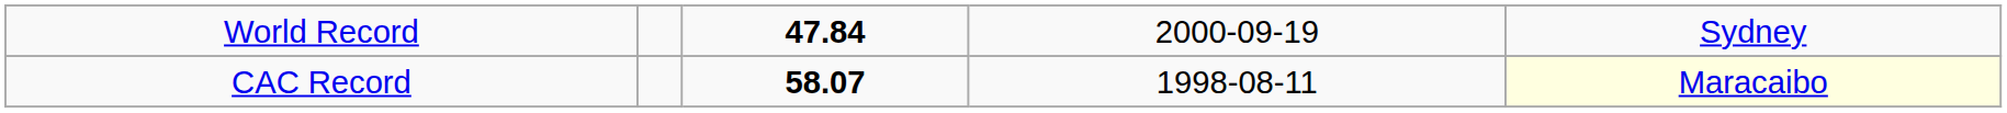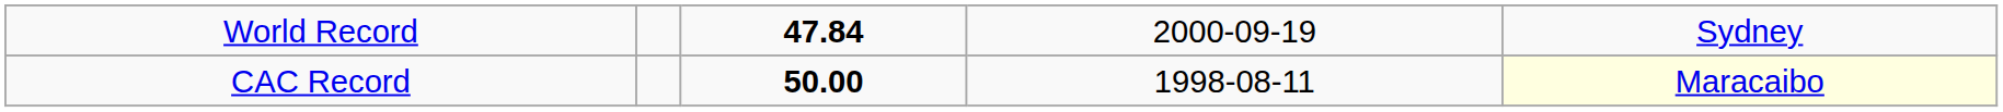 <table class="wikitable" style=" text-align:center; font-size:95%;" width="75%">
 <tr>
 <td><a href='#'>World Record</a></td>
 <td></td>
 <td><strong>47.84</strong></td>
 <td>2000-09-19</td>
 <td> <a href='#'>Sydney</a></td>
 </tr>
 <tr>
 <td><a href='#'>CAC Record</a></td>
 <td></td>
-<td><strong>58.07</strong></td>
+<td><strong>50.00</strong></td>
 <td>1998-08-11</td>
 <td style="background: lightyellow;"> <a href='#'>Maracaibo</a></td>
 </tr>
 </table>
